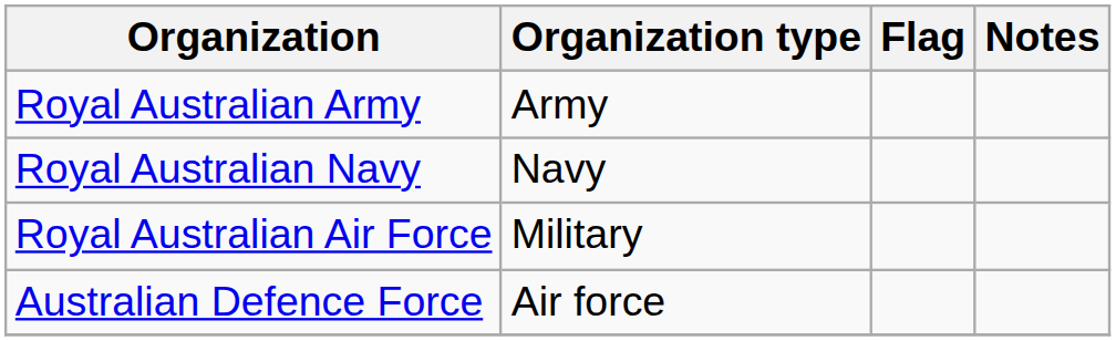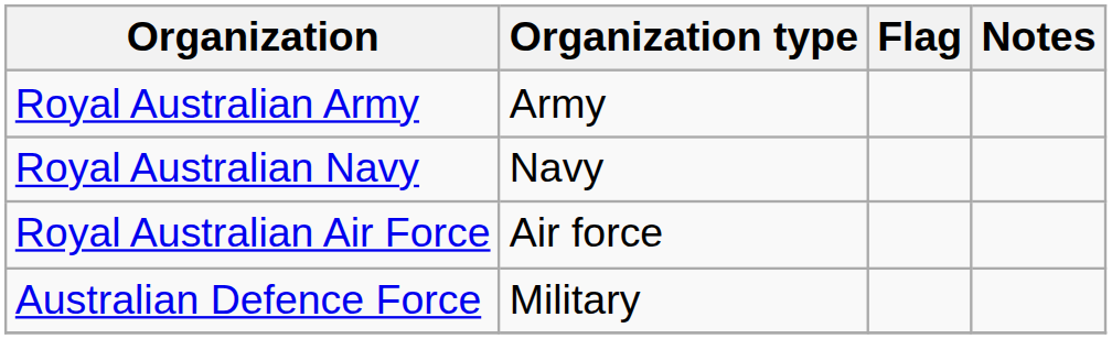 <table class="wikitable">
 <tr>
 <th>Organization</th>
 <th>Organization type</th>
 <th>Flag</th>
 <th>Notes</th>
 </tr>
 <tr>
 <td><a href='#'>Royal Australian Army</a></td>
 <td>Army</td>
 <td></td>
 <td></td>
 </tr>
 <tr>
 <td><a href='#'>Royal Australian Navy</a></td>
 <td>Navy</td>
 <td></td>
 <td></td>
 </tr>
 <tr>
 <td><a href='#'>Royal Australian Air Force</a></td>
-<td>Military</td>
+<td>Air force</td>
 <td></td>
 <td></td>
 </tr>
 <tr>
 <td><a href='#'>Australian Defence Force</a></td>
-<td>Air force</td>
+<td>Military</td>
 <td></td>
 <td></td>
 </tr>
 <tr>
 </tr>
 </table>
